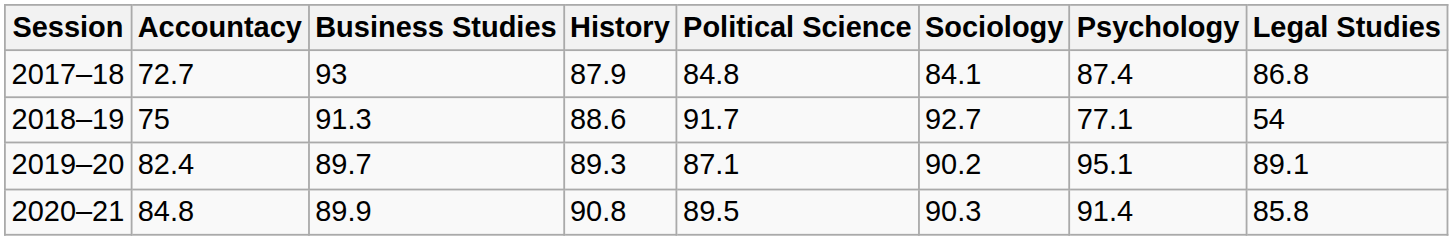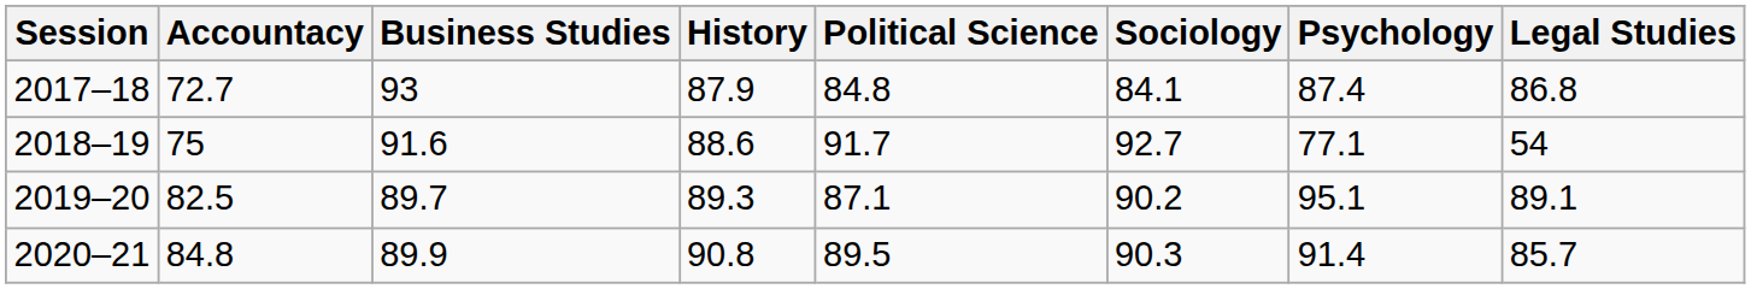 <table class="wikitable sortable">
 <tr>
 <th>Session</th>
 <th>Accountacy</th>
 <th>Business Studies</th>
 <th>History</th>
 <th>Political Science</th>
 <th>Sociology</th>
 <th>Psychology</th>
 <th>Legal Studies</th>
 </tr>
 <tr>
 <td>2017–18</td>
 <td>72.7</td>
 <td>93</td>
 <td>87.9</td>
 <td>84.8</td>
 <td>84.1</td>
 <td>87.4</td>
 <td>86.8</td>
 </tr>
 <tr>
 <td>2018–19</td>
 <td>75</td>
-<td>91.3</td>
+<td>91.6</td>
 <td>88.6</td>
 <td>91.7</td>
 <td>92.7</td>
 <td>77.1</td>
 <td>54</td>
 </tr>
 <tr>
 <td>2019–20</td>
-<td>82.4</td>
+<td>82.5</td>
 <td>89.7</td>
 <td>89.3</td>
 <td>87.1</td>
 <td>90.2</td>
 <td>95.1</td>
 <td>89.1</td>
 </tr>
 <tr>
 <td>2020–21</td>
 <td>84.8</td>
 <td>89.9</td>
 <td>90.8</td>
 <td>89.5</td>
 <td>90.3</td>
 <td>91.4</td>
-<td>85.8</td>
+<td>85.7</td>
 </tr>
 </table>
